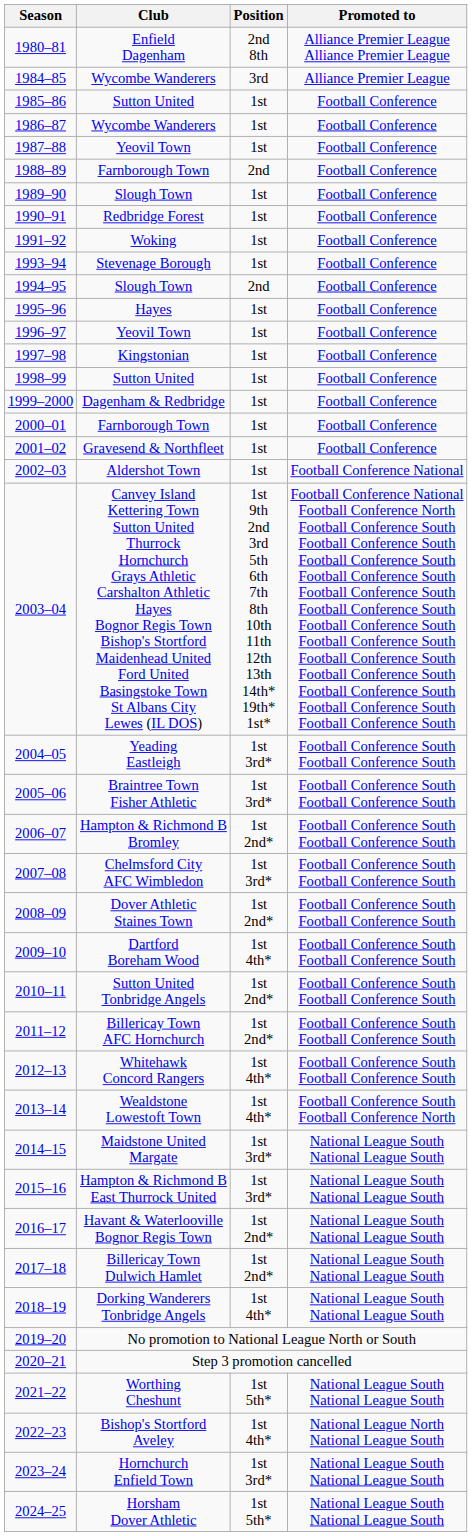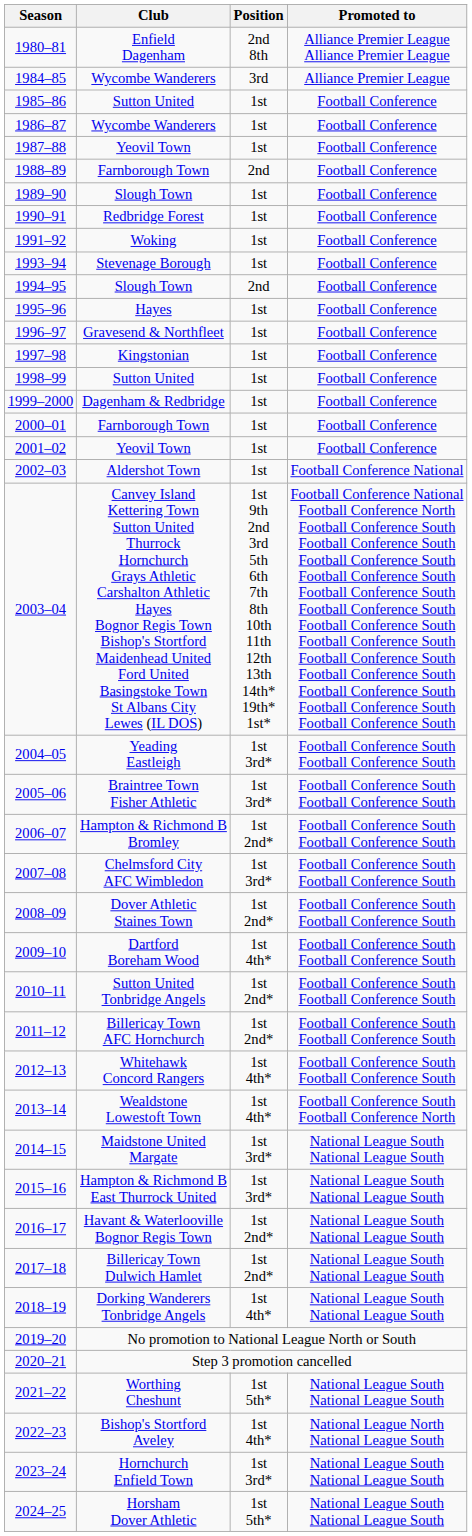 <table class="wikitable" style="text-align: center">
 <tr>
 <th>Season</th>
 <th>Club</th>
 <th>Position</th>
 <th>Promoted to</th>
 </tr>
 <tr>
 <td><a href='#'>1980–81</a></td>
 <td><a href='#'>Enfield</a><br><a href='#'>Dagenham</a></td>
 <td>2nd<br>8th</td>
 <td><a href='#'>Alliance Premier League</a><br><a href='#'>Alliance Premier League</a></td>
 </tr>
 <tr>
 <td><a href='#'>1984–85</a></td>
 <td><a href='#'>Wycombe Wanderers</a></td>
 <td>3rd</td>
 <td><a href='#'>Alliance Premier League</a></td>
 </tr>
 <tr>
 <td><a href='#'>1985–86</a></td>
 <td><a href='#'>Sutton United</a></td>
 <td>1st</td>
 <td><a href='#'>Football Conference</a></td>
 </tr>
 <tr>
 <td><a href='#'>1986–87</a></td>
 <td><a href='#'>Wycombe Wanderers</a></td>
 <td>1st</td>
 <td><a href='#'>Football Conference</a></td>
 </tr>
 <tr>
 <td><a href='#'>1987–88</a></td>
 <td><a href='#'>Yeovil Town</a></td>
 <td>1st</td>
 <td><a href='#'>Football Conference</a></td>
 </tr>
 <tr>
 <td><a href='#'>1988–89</a></td>
 <td><a href='#'>Farnborough Town</a></td>
 <td>2nd</td>
 <td><a href='#'>Football Conference</a></td>
 </tr>
 <tr>
 <td><a href='#'>1989–90</a></td>
 <td><a href='#'>Slough Town</a></td>
 <td>1st</td>
 <td><a href='#'>Football Conference</a></td>
 </tr>
 <tr>
 <td><a href='#'>1990–91</a></td>
 <td><a href='#'>Redbridge Forest</a></td>
 <td>1st</td>
 <td><a href='#'>Football Conference</a></td>
 </tr>
 <tr>
 <td><a href='#'>1991–92</a></td>
 <td><a href='#'>Woking</a></td>
 <td>1st</td>
 <td><a href='#'>Football Conference</a></td>
 </tr>
 <tr>
 <td><a href='#'>1993–94</a></td>
 <td><a href='#'>Stevenage Borough</a></td>
 <td>1st</td>
 <td><a href='#'>Football Conference</a></td>
 </tr>
 <tr>
 <td><a href='#'>1994–95</a></td>
 <td><a href='#'>Slough Town</a></td>
 <td>2nd</td>
 <td><a href='#'>Football Conference</a></td>
 </tr>
 <tr>
 <td><a href='#'>1995–96</a></td>
 <td><a href='#'>Hayes</a></td>
 <td>1st</td>
 <td><a href='#'>Football Conference</a></td>
 </tr>
 <tr>
 <td><a href='#'>1996–97</a></td>
-<td><a href='#'>Yeovil Town</a></td>
+<td><a href='#'>Gravesend & Northfleet</a></td>
 <td>1st</td>
 <td><a href='#'>Football Conference</a></td>
 </tr>
 <tr>
 <td><a href='#'>1997–98</a></td>
 <td><a href='#'>Kingstonian</a></td>
 <td>1st</td>
 <td><a href='#'>Football Conference</a></td>
 </tr>
 <tr>
 <td><a href='#'>1998–99</a></td>
 <td><a href='#'>Sutton United</a></td>
 <td>1st</td>
 <td><a href='#'>Football Conference</a></td>
 </tr>
 <tr>
 <td><a href='#'>1999–2000</a></td>
 <td><a href='#'>Dagenham & Redbridge</a></td>
 <td>1st</td>
 <td><a href='#'>Football Conference</a></td>
 </tr>
 <tr>
 <td><a href='#'>2000–01</a></td>
 <td><a href='#'>Farnborough Town</a></td>
 <td>1st</td>
 <td><a href='#'>Football Conference</a></td>
 </tr>
 <tr>
 <td><a href='#'>2001–02</a></td>
-<td><a href='#'>Gravesend & Northfleet</a></td>
+<td><a href='#'>Yeovil Town</a></td>
 <td>1st</td>
 <td><a href='#'>Football Conference</a></td>
 </tr>
 <tr>
 <td><a href='#'>2002–03</a></td>
 <td><a href='#'>Aldershot Town</a></td>
 <td>1st</td>
 <td><a href='#'>Football Conference National</a></td>
 </tr>
 <tr>
 <td><a href='#'>2003–04</a></td>
 <td><a href='#'>Canvey Island</a><br><a href='#'>Kettering Town</a><br><a href='#'>Sutton United</a><br><a href='#'>Thurrock</a><br><a href='#'>Hornchurch</a><br><a href='#'>Grays Athletic</a><br><a href='#'>Carshalton Athletic</a><br><a href='#'>Hayes</a><br><a href='#'>Bognor Regis Town</a><br><a href='#'>Bishop's Stortford</a><br><a href='#'>Maidenhead United</a><br><a href='#'>Ford United</a><br><a href='#'>Basingstoke Town</a><br><a href='#'>St Albans City</a><br><a href='#'>Lewes</a> (<a href='#'>IL DOS</a>)</td>
 <td>1st<br>9th<br>2nd<br>3rd<br>5th<br>6th<br>7th<br>8th<br>10th<br>11th<br>12th<br>13th<br>14th*<br>19th*<br>1st*</td>
 <td><a href='#'>Football Conference National</a><br><a href='#'>Football Conference North</a><br><a href='#'>Football Conference South</a><br><a href='#'>Football Conference South</a><br><a href='#'>Football Conference South</a><br><a href='#'>Football Conference South</a><br><a href='#'>Football Conference South</a><br><a href='#'>Football Conference South</a><br><a href='#'>Football Conference South</a><br><a href='#'>Football Conference South</a><br><a href='#'>Football Conference South</a><br><a href='#'>Football Conference South</a><br><a href='#'>Football Conference South</a><br><a href='#'>Football Conference South</a><br><a href='#'>Football Conference South</a></td>
 </tr>
 <tr>
 <td><a href='#'>2004–05</a></td>
 <td><a href='#'>Yeading</a><br><a href='#'>Eastleigh</a></td>
 <td>1st<br>3rd*</td>
 <td><a href='#'>Football Conference South</a><br><a href='#'>Football Conference South</a></td>
 </tr>
 <tr>
 <td><a href='#'>2005–06</a></td>
 <td><a href='#'>Braintree Town</a><br><a href='#'>Fisher Athletic</a></td>
 <td>1st<br>3rd*</td>
 <td><a href='#'>Football Conference South</a><br><a href='#'>Football Conference South</a></td>
 </tr>
 <tr>
 <td><a href='#'>2006–07</a></td>
 <td><a href='#'>Hampton & Richmond B</a><br><a href='#'>Bromley</a></td>
 <td>1st<br>2nd*</td>
 <td><a href='#'>Football Conference South</a><br><a href='#'>Football Conference South</a></td>
 </tr>
 <tr>
 <td><a href='#'>2007–08</a></td>
 <td><a href='#'>Chelmsford City</a><br><a href='#'>AFC Wimbledon</a></td>
 <td>1st<br>3rd*</td>
 <td><a href='#'>Football Conference South</a><br><a href='#'>Football Conference South</a></td>
 </tr>
 <tr>
 <td><a href='#'>2008–09</a></td>
 <td><a href='#'>Dover Athletic</a><br><a href='#'>Staines Town</a></td>
 <td>1st<br>2nd*</td>
 <td><a href='#'>Football Conference South</a><br><a href='#'>Football Conference South</a></td>
 </tr>
 <tr>
 <td><a href='#'>2009–10</a></td>
 <td><a href='#'>Dartford</a><br><a href='#'>Boreham Wood</a></td>
 <td>1st<br>4th*</td>
 <td><a href='#'>Football Conference South</a><br><a href='#'>Football Conference South</a></td>
 </tr>
 <tr>
 <td><a href='#'>2010–11</a></td>
 <td><a href='#'>Sutton United</a><br><a href='#'>Tonbridge Angels</a></td>
 <td>1st<br>2nd*</td>
 <td><a href='#'>Football Conference South</a><br><a href='#'>Football Conference South</a></td>
 </tr>
 <tr>
 <td><a href='#'>2011–12</a></td>
 <td><a href='#'>Billericay Town</a><br><a href='#'>AFC Hornchurch</a></td>
 <td>1st<br>2nd*</td>
 <td><a href='#'>Football Conference South</a><br><a href='#'>Football Conference South</a></td>
 </tr>
 <tr>
 <td><a href='#'>2012–13</a></td>
 <td><a href='#'>Whitehawk</a><br><a href='#'>Concord Rangers</a></td>
 <td>1st<br>4th*</td>
 <td><a href='#'>Football Conference South</a><br><a href='#'>Football Conference South</a></td>
 </tr>
 <tr>
 <td><a href='#'>2013–14</a></td>
 <td><a href='#'>Wealdstone</a><br><a href='#'>Lowestoft Town</a></td>
 <td>1st<br>4th*</td>
 <td><a href='#'>Football Conference South</a><br><a href='#'>Football Conference North</a></td>
 </tr>
 <tr>
 <td><a href='#'>2014–15</a></td>
 <td><a href='#'>Maidstone United</a><br><a href='#'>Margate</a></td>
 <td>1st<br>3rd*</td>
 <td><a href='#'>National League South</a><br><a href='#'>National League South</a></td>
 </tr>
 <tr>
 <td><a href='#'>2015–16</a></td>
 <td><a href='#'>Hampton & Richmond B</a><br><a href='#'>East Thurrock United</a></td>
 <td>1st<br>3rd*</td>
 <td><a href='#'>National League South</a><br><a href='#'>National League South</a></td>
 </tr>
 <tr>
 <td><a href='#'>2016–17</a></td>
 <td><a href='#'>Havant & Waterlooville</a><br><a href='#'>Bognor Regis Town</a></td>
 <td>1st<br>2nd*</td>
 <td><a href='#'>National League South</a><br><a href='#'>National League South</a></td>
 </tr>
 <tr>
 <td><a href='#'>2017–18</a></td>
 <td><a href='#'>Billericay Town</a><br><a href='#'>Dulwich Hamlet</a></td>
 <td>1st<br>2nd*</td>
 <td><a href='#'>National League South</a><br><a href='#'>National League South</a></td>
 </tr>
 <tr>
 <td><a href='#'>2018–19</a></td>
 <td><a href='#'>Dorking Wanderers</a><br><a href='#'>Tonbridge Angels</a></td>
 <td>1st<br>4th*</td>
 <td><a href='#'>National League South</a><br><a href='#'>National League South</a></td>
 </tr>
 <tr>
 <td><a href='#'>2019–20</a></td>
 <td colspan=3>No promotion to National League North or South</td>
 </tr>
 <tr>
 <td><a href='#'>2020–21</a></td>
 <td colspan=3>Step 3 promotion cancelled</td>
 </tr>
 <tr>
 <td><a href='#'>2021–22</a></td>
 <td><a href='#'>Worthing</a><br><a href='#'>Cheshunt</a></td>
 <td>1st<br>5th*</td>
 <td><a href='#'>National League South</a><br><a href='#'>National League South</a></td>
 </tr>
 <tr>
 <td><a href='#'>2022–23</a></td>
 <td><a href='#'>Bishop's Stortford</a><br><a href='#'>Aveley</a></td>
 <td>1st<br>4th*</td>
 <td><a href='#'>National League North</a><br><a href='#'>National League South</a></td>
 </tr>
 <tr>
 <td><a href='#'>2023–24</a></td>
 <td><a href='#'>Hornchurch</a><br><a href='#'>Enfield Town</a></td>
 <td>1st<br>3rd*</td>
 <td><a href='#'>National League South</a><br><a href='#'>National League South</a></td>
 </tr>
 <tr>
 <td><a href='#'>2024–25</a></td>
 <td><a href='#'>Horsham</a><br><a href='#'>Dover Athletic</a></td>
 <td>1st<br>5th*</td>
 <td><a href='#'>National League South</a><br><a href='#'>National League South</a></td>
 </tr>
 </table>
